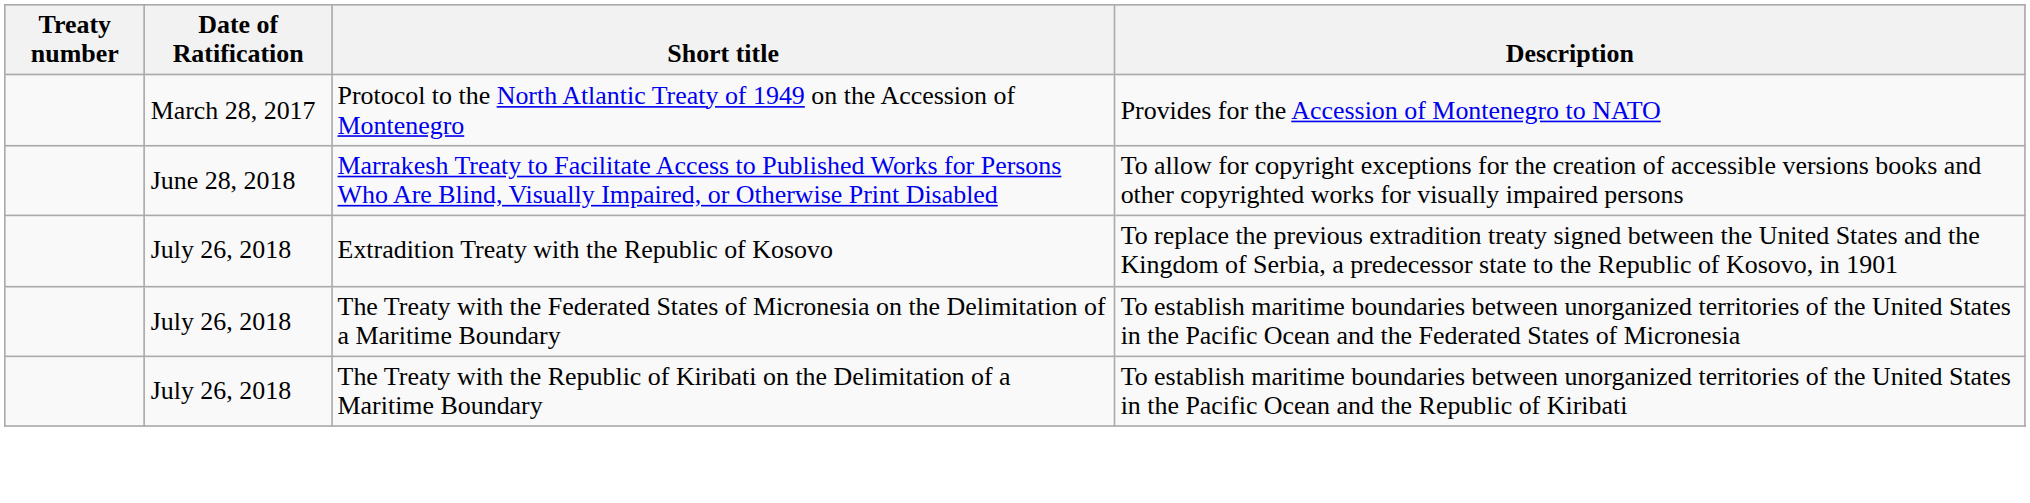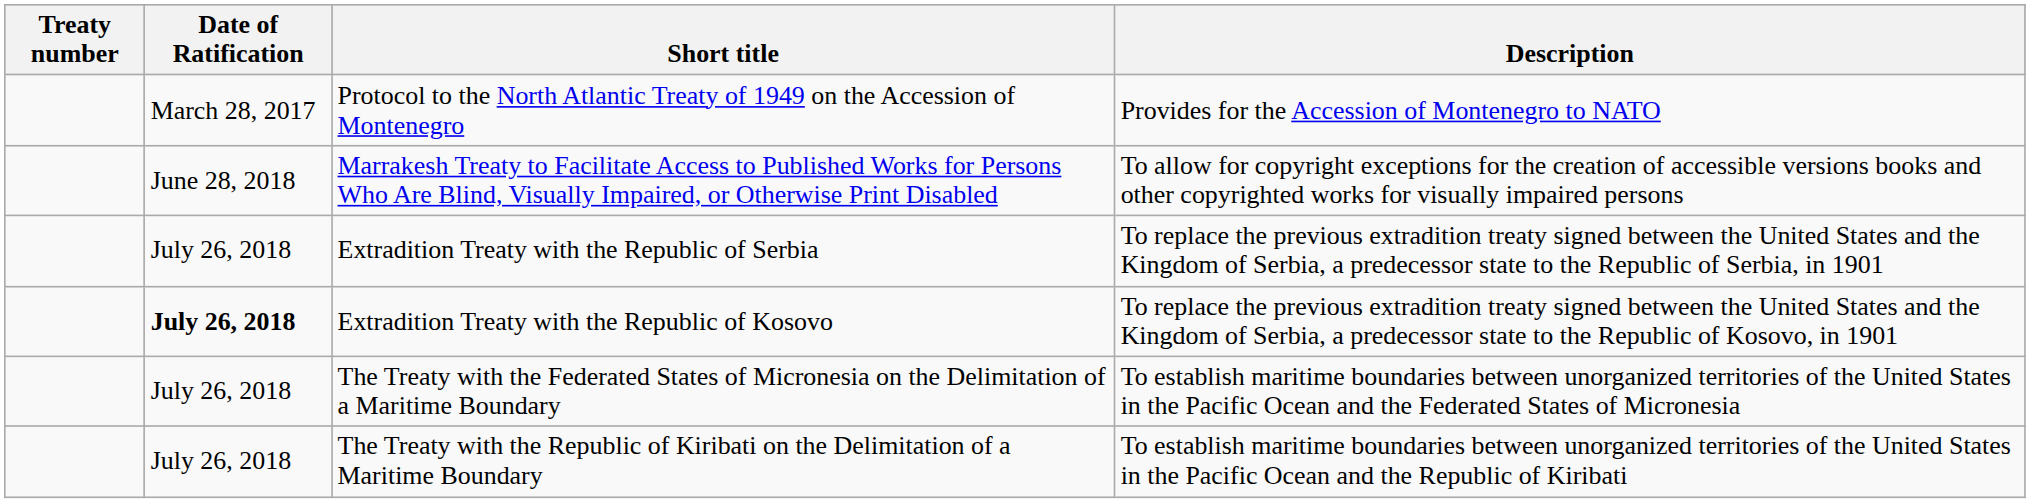 <table class=wikitable>
 <tr valign=bottom>
 <th>Treaty number</th>
 <th>Date of Ratification</th>
 <th>Short title</th>
 <th>Description</th>
 </tr>
 <tr>
 <td></td>
 <td>March 28, 2017</td>
 <td>Protocol to the <a href='#'>North Atlantic Treaty of 1949</a> on the Accession of <a href='#'>Montenegro</a></td>
 <td>Provides for the <a href='#'>Accession of Montenegro to NATO</a></td>
 </tr>
 <tr>
 <td></td>
 <td>June 28, 2018</td>
 <td><a href='#'>Marrakesh Treaty to Facilitate Access to Published Works for Persons Who Are Blind, Visually Impaired, or Otherwise Print Disabled</a></td>
 <td>To allow for copyright exceptions for the creation of accessible versions books and other copyrighted works for visually impaired persons</td>
 </tr>
 <tr>
 <td></td>
 <td>July 26, 2018</td>
+<td>Extradition Treaty with the Republic of Serbia</td>
+<td>To replace the previous extradition treaty signed between the United States and the Kingdom of Serbia, a predecessor state to the Republic of Serbia, in 1901</td>
+</tr>
+<tr>
+<td></td>
+<td><strong>July 26, 2018</strong></td>
 <td>Extradition Treaty with the Republic of Kosovo</td>
 <td>To replace the previous extradition treaty signed between the United States and the Kingdom of Serbia, a predecessor state to the Republic of Kosovo, in 1901</td>
 </tr>
 <tr>
 <td></td>
 <td>July 26, 2018</td>
 <td>The Treaty with the Federated States of Micronesia on the Delimitation of a Maritime Boundary</td>
 <td>To establish maritime boundaries between unorganized territories of the United States in the Pacific Ocean and the Federated States of Micronesia</td>
 </tr>
 <tr>
 <td></td>
 <td>July 26, 2018</td>
 <td>The Treaty with the Republic of Kiribati on the Delimitation of a Maritime Boundary</td>
 <td>To establish maritime boundaries between unorganized territories of the United States in the Pacific Ocean and the Republic of Kiribati</td>
 </tr>
 </table>
